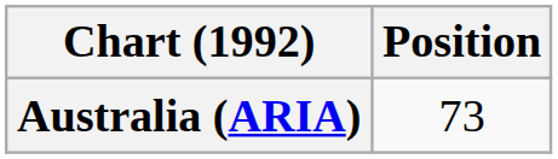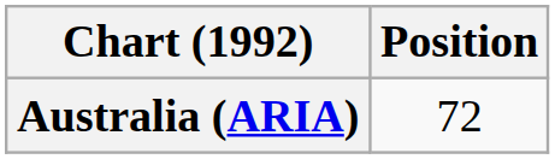 <table class="wikitable plainrowheaders" style="text-align:center">
 <tr>
 <th scope="col">Chart (1992)</th>
 <th scope="col">Position</th>
 </tr>
 <tr>
 <th scope="row">Australia (<a href='#'>ARIA</a>)</th>
-<td>73</td>
+<td>72</td>
 </tr>
 </table>
